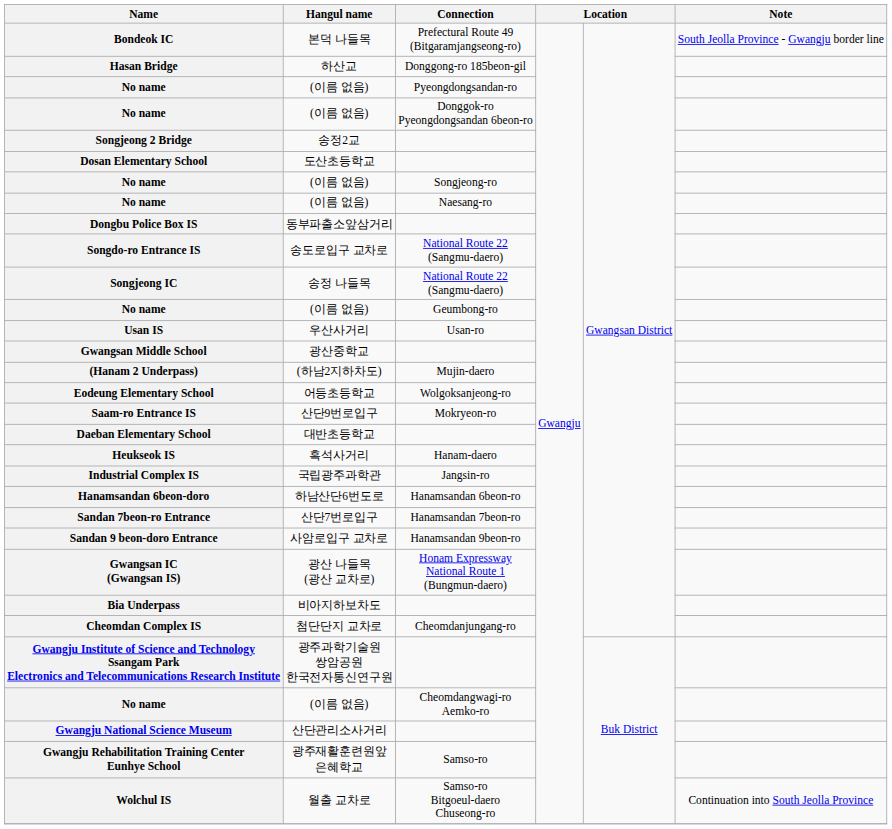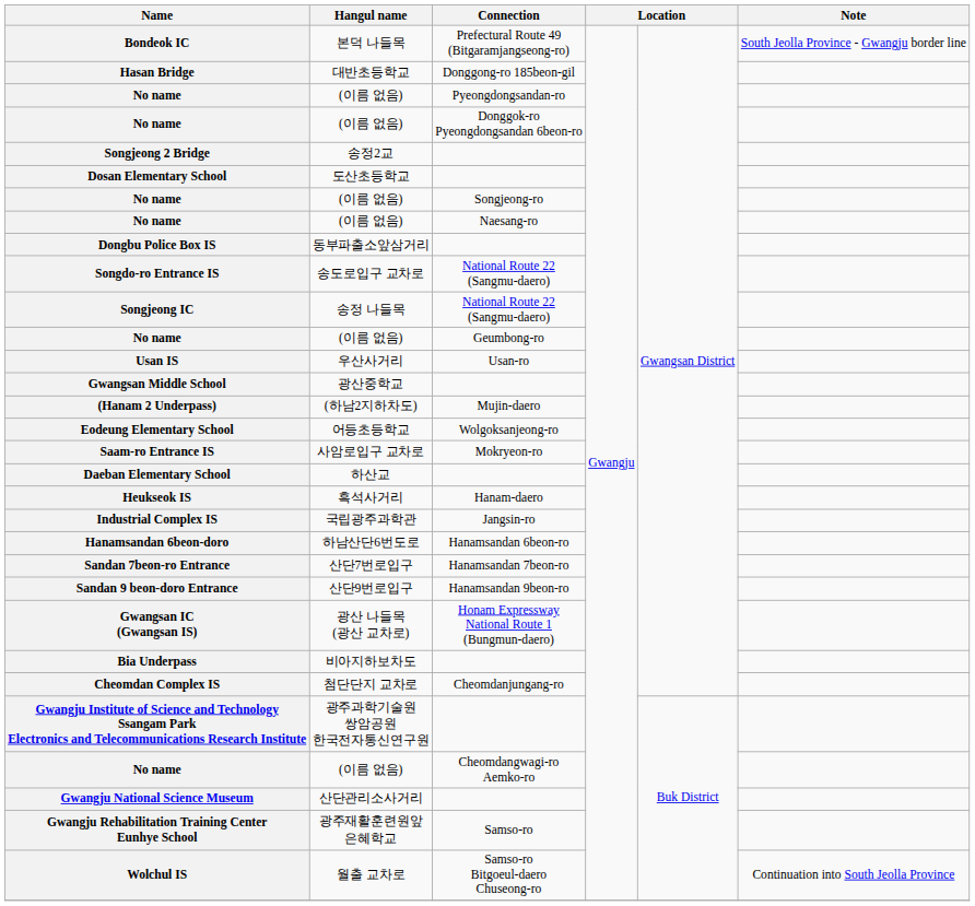 <table class="wikitable" style="font-size: 85%; text-align: center;">
 <tr>
 <th>Name </th>
 <th>Hangul name</th>
 <th>Connection</th>
 <th colspan="2">Location</th>
 <th>Note</th>
 </tr>
 <tr>
 <th>Bondeok IC</th>
 <td>본덕 나들목</td>
 <td>Prefectural Route 49<br>(Bitgaramjangseong-ro)</td>
 <td rowspan=31><a href='#'>Gwangju</a></td>
 <td rowspan=26><a href='#'>Gwangsan District</a></td>
 <td><a href='#'>South Jeolla Province</a> - <a href='#'>Gwangju</a> border line</td>
 </tr>
 <tr>
 <th>Hasan Bridge</th>
-<td>하산교</td>
+<td>대반초등학교</td>
 <td>Donggong-ro 185beon-gil</td>
 <td></td>
 </tr>
 <tr>
 <th>No name</th>
 <td>(이름 없음)</td>
 <td>Pyeongdongsandan-ro</td>
 <td></td>
 </tr>
 <tr>
 <th>No name</th>
 <td>(이름 없음)</td>
 <td>Donggok-ro<br>Pyeongdongsandan 6beon-ro</td>
 <td></td>
 </tr>
 <tr>
 <th>Songjeong 2 Bridge</th>
 <td>송정2교</td>
 <td></td>
 <td></td>
 </tr>
 <tr>
 <th>Dosan Elementary School</th>
 <td>도산초등학교</td>
 <td></td>
 <td></td>
 </tr>
 <tr>
 <th>No name</th>
 <td>(이름 없음)</td>
 <td>Songjeong-ro</td>
 <td></td>
 </tr>
 <tr>
 <th>No name</th>
 <td>(이름 없음)</td>
 <td>Naesang-ro</td>
 <td></td>
 </tr>
 <tr>
 <th>Dongbu Police Box IS</th>
 <td>동부파출소앞삼거리</td>
 <td></td>
 <td></td>
 </tr>
 <tr>
 <th>Songdo-ro Entrance IS</th>
 <td>송도로입구 교차로</td>
 <td><a href='#'>National Route 22</a><br>(Sangmu-daero)</td>
 <td></td>
 </tr>
 <tr>
 <th>Songjeong IC</th>
 <td>송정 나들목</td>
 <td><a href='#'>National Route 22</a><br>(Sangmu-daero)</td>
 <td></td>
 </tr>
 <tr>
 <th>No name</th>
 <td>(이름 없음)</td>
 <td>Geumbong-ro</td>
 <td></td>
 </tr>
 <tr>
 <th>Usan IS</th>
 <td>우산사거리</td>
 <td>Usan-ro</td>
 <td></td>
 </tr>
 <tr>
 <th>Gwangsan Middle School</th>
 <td>광산중학교</td>
 <td></td>
 <td></td>
 </tr>
 <tr>
 <th>(Hanam 2 Underpass)</th>
 <td>(하남2지하차도)</td>
 <td>Mujin-daero</td>
 <td></td>
 </tr>
 <tr>
 <th>Eodeung Elementary School</th>
 <td>어등초등학교</td>
 <td>Wolgoksanjeong-ro</td>
 <td></td>
 </tr>
 <tr>
 <th>Saam-ro Entrance IS</th>
-<td>산단9번로입구</td>
+<td>사암로입구 교차로</td>
 <td>Mokryeon-ro</td>
 <td></td>
 </tr>
 <tr>
 <th>Daeban Elementary School</th>
-<td>대반초등학교</td>
+<td>하산교</td>
 <td></td>
 <td></td>
 </tr>
 <tr>
 <th>Heukseok IS</th>
 <td>흑석사거리</td>
 <td>Hanam-daero</td>
 <td></td>
 </tr>
 <tr>
 <th>Industrial Complex IS</th>
 <td>국립광주과학관</td>
 <td>Jangsin-ro</td>
 <td></td>
 </tr>
 <tr>
 <th>Hanamsandan 6beon-doro</th>
 <td>하남산단6번도로</td>
 <td>Hanamsandan 6beon-ro</td>
 <td></td>
 </tr>
 <tr>
 <th>Sandan 7beon-ro Entrance</th>
 <td>산단7번로입구</td>
 <td>Hanamsandan 7beon-ro</td>
 <td></td>
 </tr>
 <tr>
 <th>Sandan 9 beon-doro Entrance</th>
-<td>사암로입구 교차로</td>
+<td>산단9번로입구</td>
 <td>Hanamsandan 9beon-ro</td>
 <td></td>
 </tr>
 <tr>
 <th>Gwangsan IC<br>(Gwangsan IS)</th>
 <td>광산 나들목<br>(광산 교차로)</td>
 <td><a href='#'>Honam Expressway</a><br><a href='#'>National Route 1</a><br>(Bungmun-daero)</td>
 <td></td>
 </tr>
 <tr>
 <th>Bia Underpass</th>
 <td>비아지하보차도</td>
 <td></td>
 <td></td>
 </tr>
 <tr>
 <th>Cheomdan Complex IS</th>
 <td>첨단단지 교차로</td>
 <td>Cheomdanjungang-ro</td>
 <td></td>
 </tr>
 <tr>
 <th><a href='#'>Gwangju Institute of Science and Technology</a><br>Ssangam Park<br><a href='#'>Electronics and Telecommunications Research Institute</a></th>
 <td>광주과학기술원<br>쌍암공원<br>한국전자통신연구원</td>
 <td></td>
 <td rowspan=5><a href='#'>Buk District</a></td>
 <td></td>
 </tr>
 <tr>
 <th>No name</th>
 <td>(이름 없음)</td>
 <td>Cheomdangwagi-ro<br>Aemko-ro</td>
 <td></td>
 </tr>
 <tr>
 <th><a href='#'>Gwangju National Science Museum</a></th>
 <td>산단관리소사거리</td>
 <td></td>
 <td></td>
 </tr>
 <tr>
 <th>Gwangju Rehabilitation Training Center<br>Eunhye School</th>
 <td>광주재활훈련원앞<br>은혜학교</td>
 <td>Samso-ro</td>
 <td></td>
 </tr>
 <tr>
 <th>Wolchul IS</th>
 <td>월출 교차로</td>
 <td>Samso-ro<br>Bitgoeul-daero<br>Chuseong-ro</td>
 <td>Continuation into <a href='#'>South Jeolla Province</a></td>
 </tr>
 <tr>
 </tr>
 </table>
